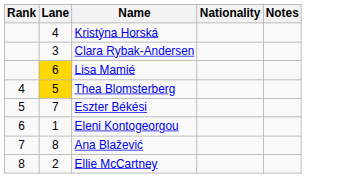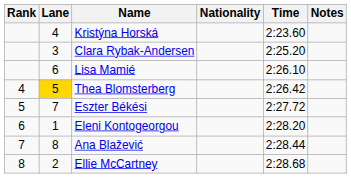 <table class="wikitable sortable" style="text-align:center">
 <tr>
 <th>Rank</th>
 <th>Lane</th>
 <th>Name</th>
 <th>Nationality</th>
+<th>Time</th>
 <th>Notes</th>
 </tr>
 <tr>
 <td></td>
 <td>4</td>
 <td align=left><a href='#'>Kristýna Horská</a></td>
 <td align=left></td>
+<td>2:23.60</td>
 <td></td>
 </tr>
 <tr>
 <td></td>
 <td>3</td>
 <td align=left><a href='#'>Clara Rybak-Andersen</a></td>
 <td align=left></td>
+<td>2:25.20</td>
 <td></td>
 </tr>
 <tr>
 <td></td>
-<td style="background: gold;">6</td>
+<td>6</td>
 <td align=left><a href='#'>Lisa Mamié</a></td>
 <td align=left></td>
+<td>2:26.10</td>
 <td></td>
 </tr>
 <tr>
 <td>4</td>
 <td style="background: gold;">5</td>
 <td align=left><a href='#'>Thea Blomsterberg</a></td>
 <td align=left></td>
+<td>2:26.42</td>
 <td></td>
 </tr>
 <tr>
 <td>5</td>
 <td>7</td>
 <td align=left><a href='#'>Eszter Békési</a></td>
 <td align=left></td>
+<td>2:27.72</td>
 <td></td>
 </tr>
 <tr>
 <td>6</td>
 <td>1</td>
 <td align=left><a href='#'>Eleni Kontogeorgou</a></td>
 <td align=left></td>
+<td>2:28.20</td>
 <td></td>
 </tr>
 <tr>
 <td>7</td>
 <td>8</td>
 <td align=left><a href='#'>Ana Blažević</a></td>
 <td align=left></td>
+<td>2:28.44</td>
 <td></td>
 </tr>
 <tr>
 <td>8</td>
 <td>2</td>
 <td align=left><a href='#'>Ellie McCartney</a></td>
 <td align=left></td>
+<td>2:28.68</td>
 <td></td>
 </tr>
 </table>
